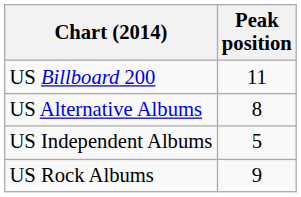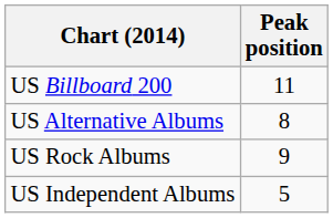 <table class="wikitable">
 <tr>
 <th>Chart (2014)</th>
 <th>Peak<br>position</th>
 </tr>
 <tr>
 <td>US <a href='#'><em>Billboard</em> 200</a></td>
 <td style="text-align:center;">11</td>
 </tr>
 <tr>
 <td>US <a href='#'>Alternative Albums</a></td>
 <td style="text-align:center;">8</td>
 </tr>
 <tr>
+<td>US Rock Albums</td>
+<td style="text-align:center;">9</td>
+</tr>
+<tr>
 <td>US Independent Albums</td>
 <td style="text-align:center;">5</td>
 </tr>
-<tr>
-<td>US Rock Albums</td>
-<td style="text-align:center;">9</td>
-</tr>
 </table>
